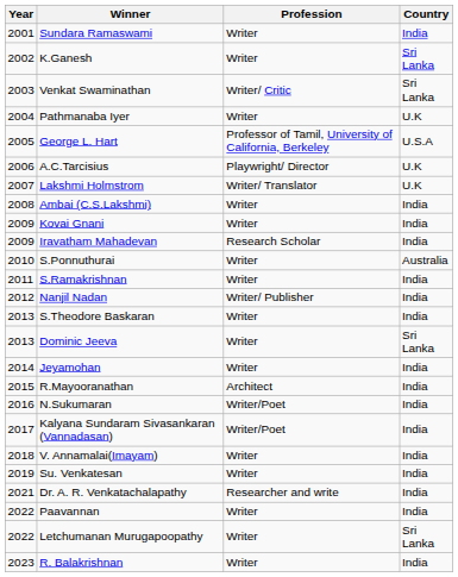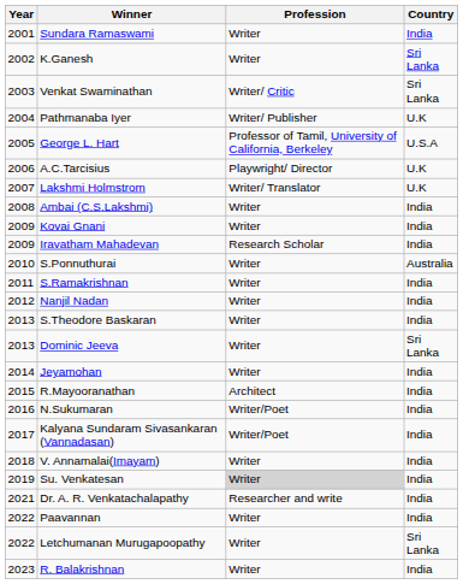 <table class="wikitable">
 <tr>
 <th>Year</th>
 <th>Winner</th>
 <th>Profession</th>
 <th>Country</th>
 </tr>
 <tr>
 <td>2001</td>
 <td><a href='#'>Sundara Ramaswami</a></td>
 <td>Writer</td>
 <td><a href='#'>India</a></td>
 </tr>
 <tr>
 <td>2002</td>
 <td>K.Ganesh</td>
 <td>Writer</td>
 <td><a href='#'>Sri Lanka</a></td>
 </tr>
 <tr>
 <td>2003</td>
 <td>Venkat Swaminathan</td>
 <td>Writer/ <a href='#'>Critic</a></td>
 <td>Sri Lanka</td>
 </tr>
 <tr>
 <td>2004</td>
 <td>Pathmanaba Iyer</td>
-<td>Writer</td>
+<td>Writer/ Publisher</td>
 <td>U.K</td>
 </tr>
 <tr>
 <td>2005</td>
 <td><a href='#'>George L. Hart</a></td>
 <td>Professor of Tamil, <a href='#'>University of California, Berkeley</a></td>
 <td>U.S.A</td>
 </tr>
 <tr>
 <td>2006</td>
 <td>A.C.Tarcisius</td>
 <td>Playwright/ Director</td>
 <td>U.K</td>
 </tr>
 <tr>
 <td>2007</td>
 <td><a href='#'>Lakshmi Holmstrom</a></td>
 <td>Writer/ Translator</td>
 <td>U.K</td>
 </tr>
 <tr>
 <td>2008</td>
 <td><a href='#'>Ambai (C.S.Lakshmi)</a></td>
 <td>Writer</td>
 <td>India</td>
 </tr>
 <tr>
 <td>2009</td>
 <td><a href='#'>Kovai Gnani</a></td>
 <td>Writer</td>
 <td>India</td>
 </tr>
 <tr>
 <td>2009</td>
 <td><a href='#'>Iravatham Mahadevan</a></td>
 <td>Research Scholar</td>
 <td>India</td>
 </tr>
 <tr>
 <td>2010</td>
 <td>S.Ponnuthurai</td>
 <td>Writer</td>
 <td>Australia</td>
 </tr>
 <tr>
 <td>2011</td>
 <td><a href='#'>S.Ramakrishnan</a></td>
 <td>Writer</td>
 <td>India</td>
 </tr>
 <tr>
 <td>2012</td>
 <td><a href='#'>Nanjil Nadan</a></td>
-<td>Writer/ Publisher</td>
+<td>Writer</td>
 <td>India</td>
 </tr>
 <tr>
 <td>2013</td>
 <td>S.Theodore Baskaran</td>
 <td>Writer</td>
 <td>India</td>
 </tr>
 <tr>
 <td>2013</td>
 <td><a href='#'>Dominic Jeeva</a></td>
 <td>Writer</td>
 <td>Sri Lanka</td>
 </tr>
 <tr>
 <td>2014</td>
 <td><a href='#'>Jeyamohan</a></td>
 <td>Writer</td>
 <td>India</td>
 </tr>
 <tr>
 <td>2015</td>
 <td>R.Mayooranathan</td>
 <td>Architect</td>
 <td>India</td>
 </tr>
 <tr>
 <td>2016</td>
 <td>N.Sukumaran</td>
 <td>Writer/Poet</td>
 <td>India</td>
 </tr>
 <tr>
 <td>2017</td>
 <td>Kalyana Sundaram Sivasankaran (<a href='#'>Vannadasan</a>)</td>
 <td>Writer/Poet</td>
 <td>India</td>
 </tr>
 <tr>
 <td>2018</td>
 <td>V. Annamalai(<a href='#'>Imayam</a>)</td>
 <td>Writer</td>
 <td>India</td>
 </tr>
 <tr>
 <td>2019</td>
 <td>Su. Venkatesan</td>
-<td>Writer</td>
+<td style="background: lightgrey;">Writer</td>
 <td>India</td>
 </tr>
 <tr>
 <td>2021</td>
 <td>Dr. A. R. Venkatachalapathy</td>
 <td>Researcher and write</td>
 <td>India</td>
 </tr>
 <tr>
 <td>2022</td>
 <td>Paavannan</td>
 <td>Writer</td>
 <td>India</td>
 </tr>
 <tr>
 <td>2022</td>
 <td>Letchumanan Murugapoopathy</td>
 <td>Writer</td>
 <td>Sri Lanka</td>
 </tr>
 <tr>
 <td>2023</td>
 <td><a href='#'>R. Balakrishnan</a></td>
 <td>Writer</td>
 <td>India</td>
 </tr>
 </table>
